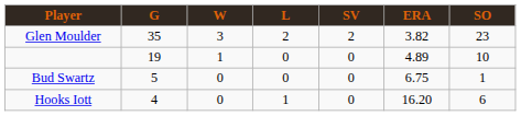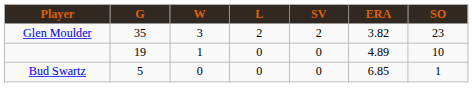 <table class="wikitable sortable">
 <tr>
 <th style="background:#312821;color:#de6108;" width="16%">Player</th>
 <th style="background:#312821;color:#de6108;" width="9%">G</th>
 <th style="background:#312821;color:#de6108;" width="9%">W</th>
 <th style="background:#312821;color:#de6108;" width="9%">L</th>
 <th style="background:#312821;color:#de6108;" width="9%">SV</th>
 <th style="background:#312821;color:#de6108;" width="9%">ERA</th>
 <th style="background:#312821;color:#de6108;" width="9%">SO</th>
 </tr>
 <tr align="center">
 <td><a href='#'>Glen Moulder</a></td>
 <td>35</td>
 <td>3</td>
 <td>2</td>
 <td>2</td>
 <td>3.82</td>
 <td>23</td>
 </tr>
 <tr align="center">
 <td></td>
 <td>19</td>
 <td>1</td>
 <td>0</td>
 <td>0</td>
 <td>4.89</td>
 <td>10</td>
 </tr>
 <tr align="center">
 <td><a href='#'>Bud Swartz</a></td>
 <td>5</td>
 <td>0</td>
 <td>0</td>
 <td>0</td>
-<td>6.75</td>
+<td>6.85</td>
 <td>1</td>
 </tr>
-<tr align="center">
-<td><a href='#'>Hooks Iott</a></td>
-<td>4</td>
-<td>0</td>
-<td>1</td>
-<td>0</td>
-<td>16.20</td>
-<td>6</td>
-</tr>
 </table>
